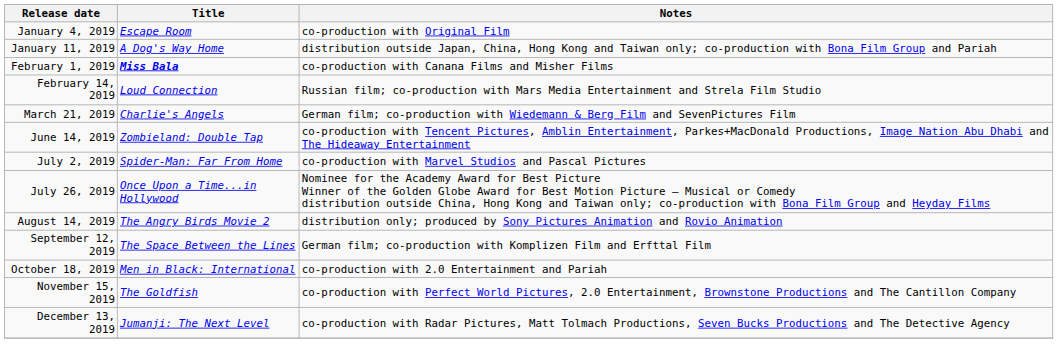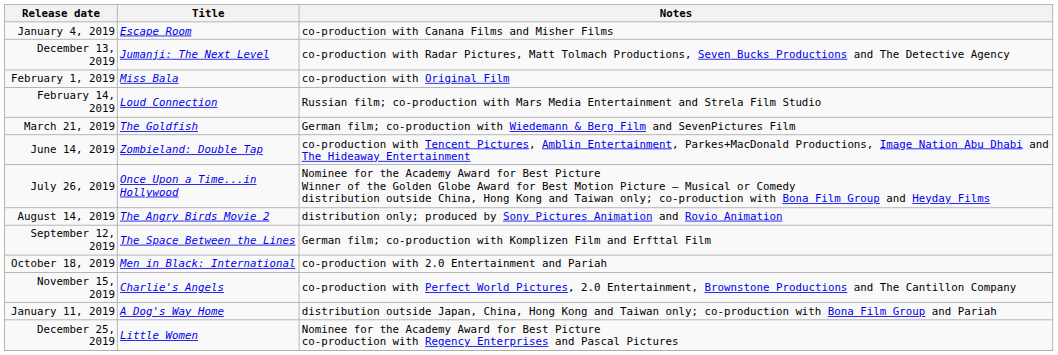 <table class="wikitable sortable" style="width:100%;">
 <tr>
 <th scope="col" style="width:130px;">Release date</th>
 <th>Title</th>
 <th>Notes</th>
 </tr>
 <tr>
 <td style="text-align:right;">January 4, 2019</td>
 <td><em><a href='#'>Escape Room</a></em></td>
-<td>co-production with <a href='#'>Original Film</a></td>
+<td>co-production with Canana Films and Misher Films </td>
 </tr>
 <tr>
-<td style="text-align:right;">January 11, 2019</td>
-<td><em><a href='#'>A Dog's Way Home</a></em></td>
-<td>distribution outside Japan, China, Hong Kong and Taiwan only; co-production with <a href='#'>Bona Film Group</a> and Pariah</td>
+<td style="text-align:right;">December 13, 2019</td>
+<td><em><a href='#'>Jumanji: The Next Level</a></em></td>
+<td>co-production with Radar Pictures, Matt Tolmach Productions, <a href='#'>Seven Bucks Productions</a> and The Detective Agency</td>
 </tr>
 <tr>
 <td style="text-align:right;">February 1, 2019</td>
-<td><strong><em><a href='#'>Miss Bala</a></em></strong></td>
-<td>co-production with Canana Films and Misher Films </td>
+<td><em><a href='#'>Miss Bala</a></em></td>
+<td>co-production with <a href='#'>Original Film</a></td>
 </tr>
 <tr>
 <td style="text-align:right;">February 14, 2019</td>
 <td><em><a href='#'>Loud Connection</a></em></td>
 <td>Russian film; co-production with Mars Media Entertainment and Strela Film Studio</td>
 </tr>
 <tr>
 <td style="text-align:right;">March 21, 2019</td>
-<td><em><a href='#'>Charlie's Angels</a></em></td>
+<td><em><a href='#'>The Goldfish</a></em></td>
 <td>German film; co-production with <a href='#'>Wiedemann & Berg Film</a> and SevenPictures Film</td>
 </tr>
 <tr>
 <td style="text-align:right;">June 14, 2019</td>
 <td><em><a href='#'>Zombieland: Double Tap</a></em></td>
 <td>co-production with <a href='#'>Tencent Pictures</a>, <a href='#'>Amblin Entertainment</a>, Parkes+MacDonald Productions, <a href='#'>Image Nation Abu Dhabi</a> and <a href='#'>The Hideaway Entertainment</a></td>
-</tr>
-<tr>
-<td style="text-align:right;">July 2, 2019</td>
-<td><em><a href='#'>Spider-Man: Far From Home</a></em></td>
-<td>co-production with <a href='#'>Marvel Studios</a> and Pascal Pictures</td>
 </tr>
 <tr>
 <td style="text-align:right;">July 26, 2019</td>
 <td><em><a href='#'>Once Upon a Time...in Hollywood</a></em></td>
 <td>Nominee for the Academy Award for Best Picture<br>Winner of the Golden Globe Award for Best Motion Picture – Musical or Comedy<br>distribution outside China, Hong Kong and Taiwan only; co-production with <a href='#'>Bona Film Group</a> and <a href='#'>Heyday Films</a></td>
 </tr>
 <tr>
 <td style="text-align:right;">August 14, 2019</td>
 <td><em><a href='#'>The Angry Birds Movie 2</a></em></td>
 <td>distribution only; produced by <a href='#'>Sony Pictures Animation</a> and <a href='#'>Rovio Animation</a></td>
 </tr>
 <tr>
 <td style="text-align:right;">September 12, 2019</td>
 <td><em><a href='#'>The Space Between the Lines</a></em></td>
 <td>German film; co-production with Komplizen Film and Erfttal Film</td>
 </tr>
 <tr>
 <td style="text-align:right;">October 18, 2019</td>
 <td><em><a href='#'>Men in Black: International</a></em></td>
 <td>co-production with 2.0 Entertainment and Pariah</td>
 </tr>
 <tr>
 <td style="text-align:right;">November 15, 2019</td>
-<td><em><a href='#'>The Goldfish</a></em></td>
+<td><em><a href='#'>Charlie's Angels</a></em></td>
 <td>co-production with <a href='#'>Perfect World Pictures</a>, 2.0 Entertainment, <a href='#'>Brownstone Productions</a> and The Cantillon Company</td>
 </tr>
 <tr>
-<td style="text-align:right;">December 13, 2019</td>
-<td><em><a href='#'>Jumanji: The Next Level</a></em></td>
-<td>co-production with Radar Pictures, Matt Tolmach Productions, <a href='#'>Seven Bucks Productions</a> and The Detective Agency</td>
+<td style="text-align:right;">January 11, 2019</td>
+<td><em><a href='#'>A Dog's Way Home</a></em></td>
+<td>distribution outside Japan, China, Hong Kong and Taiwan only; co-production with <a href='#'>Bona Film Group</a> and Pariah</td>
+</tr>
+<tr>
+<td style="text-align:right;">December 25, 2019</td>
+<td><em><a href='#'>Little Women</a></em></td>
+<td>Nominee for the Academy Award for Best Picture<br>co-production with <a href='#'>Regency Enterprises</a> and Pascal Pictures</td>
 </tr>
 <tr>
 </tr>
 </table>
